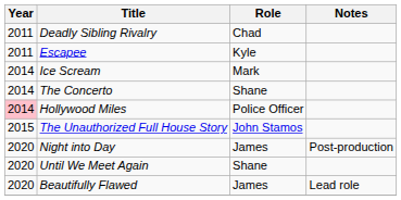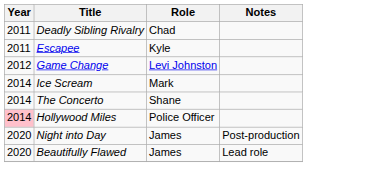 <table class="wikitable sortable">
 <tr>
 <th>Year</th>
 <th>Title</th>
 <th>Role</th>
 <th class="unsortable">Notes</th>
 </tr>
 <tr>
 <td>2011</td>
 <td><em>Deadly Sibling Rivalry</em></td>
 <td>Chad</td>
 <td></td>
 </tr>
 <tr>
 <td>2011</td>
 <td><em><a href='#'>Escapee</a></em></td>
 <td>Kyle</td>
 <td></td>
 </tr>
 <tr>
+<td>2012</td>
+<td><em><a href='#'>Game Change</a></em></td>
+<td><a href='#'>Levi Johnston</a></td>
+<td></td>
+</tr>
+<tr>
 <td>2014</td>
 <td><em>Ice Scream</em></td>
 <td>Mark</td>
 <td></td>
 </tr>
 <tr>
 <td>2014</td>
 <td><em>The Concerto</em></td>
 <td>Shane</td>
 <td></td>
 </tr>
 <tr>
 <td style="background: pink;">2014</td>
 <td><em>Hollywood Miles</em></td>
 <td>Police Officer</td>
 </tr>
 <tr>
-<td>2015</td>
-<td><em><a href='#'>The Unauthorized Full House Story</a></em></td>
-<td><a href='#'>John Stamos</a></td>
-<td></td>
-</tr>
-<tr>
 <td>2020</td>
 <td><em>Night into Day</em></td>
 <td>James</td>
 <td>Post-production</td>
-</tr>
-<tr>
-<td>2020</td>
-<td><em>Until We Meet Again</em></td>
-<td>Shane</td>
-<td></td>
 </tr>
 <tr>
 <td>2020</td>
 <td><em>Beautifully Flawed</em></td>
 <td>James</td>
 <td>Lead role</td>
 </tr>
 <tr>
 </tr>
 </table>
